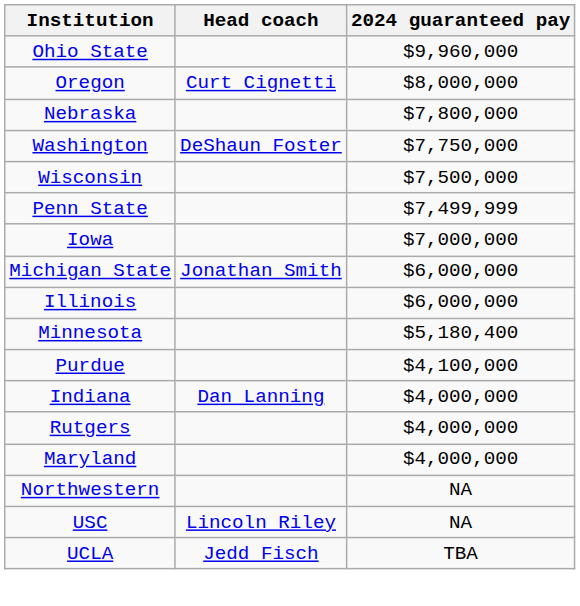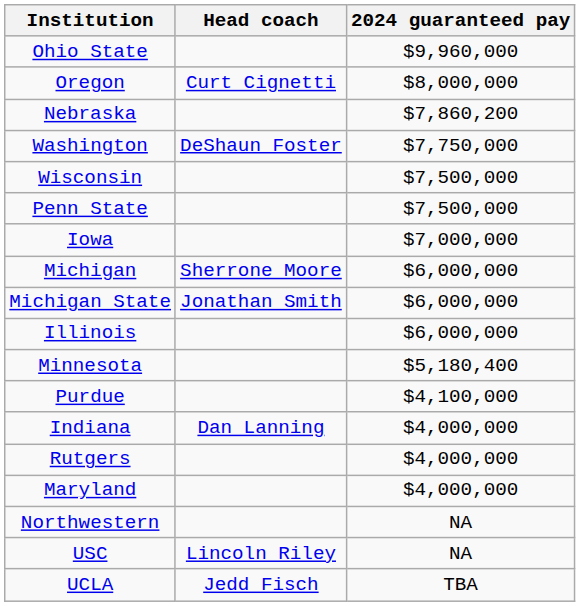 <table class="wikitable sortable" style="text-align: center;">
 <tr>
 <th scope="col">Institution</th>
 <th scope="col">Head coach</th>
 <th scope="col">2024 guaranteed pay</th>
 </tr>
 <tr>
 <td><a href='#'>Ohio State</a></td>
 <td></td>
 <td>$9,960,000</td>
 </tr>
 <tr>
 <td><a href='#'>Oregon</a></td>
 <td><a href='#'>Curt Cignetti</a></td>
 <td>$8,000,000</td>
 </tr>
 <tr>
 <td><a href='#'>Nebraska</a></td>
 <td></td>
-<td>$7,800,000</td>
+<td>$7,860,200</td>
 </tr>
 <tr>
 <td><a href='#'>Washington</a></td>
 <td><a href='#'>DeShaun Foster</a></td>
 <td>$7,750,000</td>
 </tr>
 <tr>
 <td><a href='#'>Wisconsin</a></td>
 <td></td>
 <td>$7,500,000</td>
 </tr>
 <tr>
 <td><a href='#'>Penn State</a></td>
 <td></td>
-<td>$7,499,999</td>
+<td>$7,500,000</td>
 </tr>
 <tr>
 <td><a href='#'>Iowa</a></td>
 <td></td>
 <td>$7,000,000</td>
+</tr>
+<tr>
+<td><a href='#'>Michigan</a></td>
+<td><a href='#'>Sherrone Moore</a></td>
+<td>$6,000,000</td>
 </tr>
 <tr>
 <td><a href='#'>Michigan State</a></td>
 <td><a href='#'>Jonathan Smith</a></td>
 <td>$6,000,000</td>
 </tr>
 <tr>
 <td><a href='#'>Illinois</a></td>
 <td></td>
 <td>$6,000,000</td>
 </tr>
 <tr>
 <td><a href='#'>Minnesota</a></td>
 <td></td>
 <td>$5,180,400</td>
 </tr>
 <tr>
 <td><a href='#'>Purdue</a></td>
 <td></td>
 <td>$4,100,000</td>
 </tr>
 <tr>
 <td><a href='#'>Indiana</a></td>
 <td><a href='#'>Dan Lanning</a></td>
 <td>$4,000,000</td>
 </tr>
 <tr>
 <td><a href='#'>Rutgers</a></td>
 <td></td>
 <td>$4,000,000</td>
 </tr>
 <tr>
 <td><a href='#'>Maryland</a></td>
 <td></td>
 <td>$4,000,000</td>
 </tr>
 <tr>
 <td><a href='#'>Northwestern</a></td>
 <td></td>
 <td>NA</td>
 </tr>
 <tr>
 <td><a href='#'>USC</a></td>
 <td><a href='#'>Lincoln Riley</a></td>
 <td>NA</td>
 </tr>
 <tr>
 <td><a href='#'>UCLA</a></td>
 <td><a href='#'>Jedd Fisch</a></td>
 <td>TBA</td>
 </tr>
 </table>
